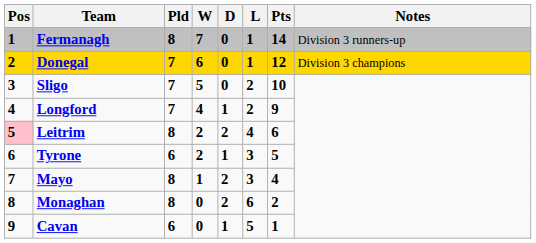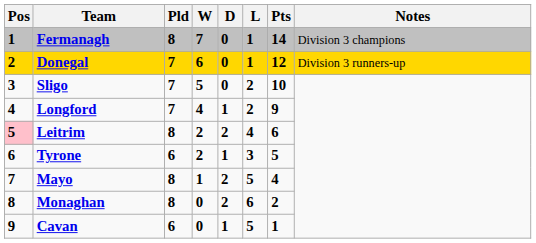 <table class="wikitable" style="text-align: centre;">
 <tr>
 <th width=20>Pos</th>
 <th width=135>Team</th>
 <th width=20>Pld</th>
 <th width=20>W</th>
 <th width=20>D</th>
 <th width=20>L</th>
 <th width=20>Pts</th>
 <th width=250>Notes</th>
 </tr>
 <tr style="background:silver;">
 <td><strong>1</strong></td>
 <td align=left><strong> <a href='#'>Fermanagh</a> </strong></td>
 <td><strong>8</strong></td>
 <td><strong>7</strong></td>
 <td><strong>0</strong></td>
 <td><strong>1</strong></td>
 <td><strong>14</strong></td>
-<td><small>Division 3 runners-up</small></td>
+<td><small>Division 3 champions</small></td>
 </tr>
 <tr style="background:gold;">
 <td><strong>2</strong></td>
 <td align=left><strong> <a href='#'>Donegal</a> </strong></td>
 <td><strong>7</strong></td>
 <td><strong>6</strong></td>
 <td><strong>0</strong></td>
 <td><strong>1</strong></td>
 <td><strong>12</strong></td>
-<td><small>Division 3 champions</small></td>
+<td><small>Division 3 runners-up</small></td>
 </tr>
 <tr>
 <td><strong>3</strong></td>
 <td align=left><strong> <a href='#'>Sligo</a> </strong></td>
 <td><strong>7</strong></td>
 <td><strong>5</strong></td>
 <td><strong>0</strong></td>
 <td><strong>2</strong></td>
 <td><strong>10</strong></td>
 </tr>
 <tr>
 <td><strong>4</strong></td>
 <td align=left><strong> <a href='#'>Longford</a> </strong></td>
 <td><strong>7</strong></td>
 <td><strong>4</strong></td>
 <td><strong>1</strong></td>
 <td><strong>2</strong></td>
 <td><strong>9</strong></td>
 </tr>
 <tr>
 <td style="background: pink;"><strong>5</strong></td>
 <td align=left><strong> <a href='#'>Leitrim</a> </strong></td>
 <td><strong>8</strong></td>
 <td><strong>2</strong></td>
 <td><strong>2</strong></td>
 <td><strong>4</strong></td>
 <td><strong>6</strong></td>
 </tr>
 <tr>
 <td><strong>6</strong></td>
 <td align=left><strong> <a href='#'>Tyrone</a> </strong></td>
 <td><strong>6</strong></td>
 <td><strong>2</strong></td>
 <td><strong>1</strong></td>
 <td><strong>3</strong></td>
 <td><strong>5</strong></td>
 </tr>
 <tr>
 <td><strong>7</strong></td>
 <td align=left><strong> <a href='#'>Mayo</a> </strong></td>
 <td><strong>8</strong></td>
 <td><strong>1</strong></td>
 <td><strong>2</strong></td>
-<td><strong>3</strong></td>
+<td><strong>5</strong></td>
 <td><strong>4</strong></td>
 </tr>
 <tr>
 <td><strong>8</strong></td>
 <td align=left><strong> <a href='#'>Monaghan</a> </strong></td>
 <td><strong>8</strong></td>
 <td><strong>0</strong></td>
 <td><strong>2</strong></td>
 <td><strong>6</strong></td>
 <td><strong>2</strong></td>
 </tr>
 <tr>
 <td><strong>9</strong></td>
 <td align=left><strong> <a href='#'>Cavan</a> </strong></td>
 <td><strong>6</strong></td>
 <td><strong>0</strong></td>
 <td><strong>1</strong></td>
 <td><strong>5</strong></td>
 <td><strong>1</strong></td>
 </tr>
 </table>
